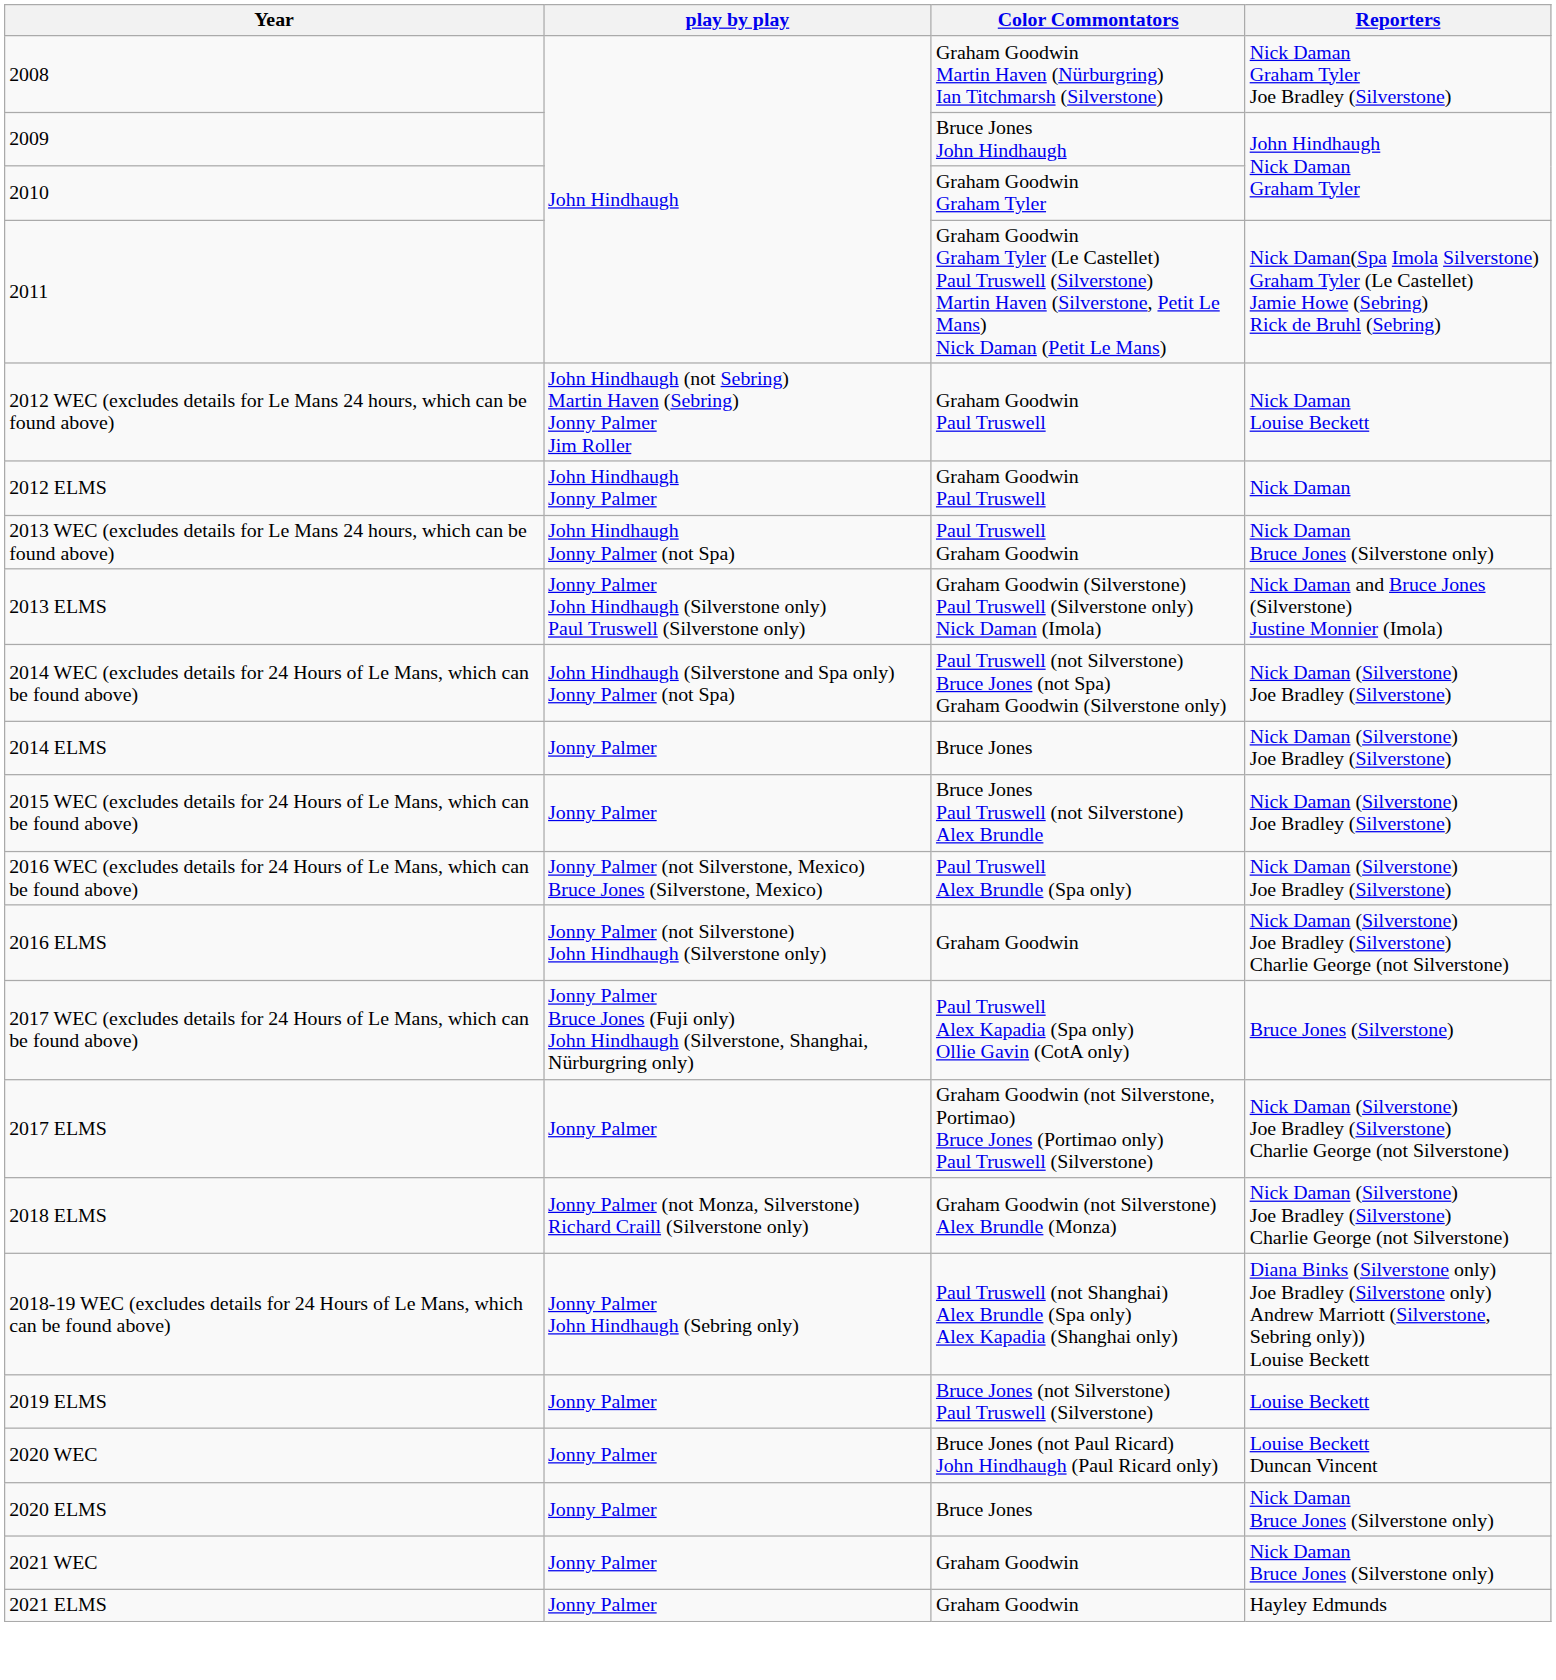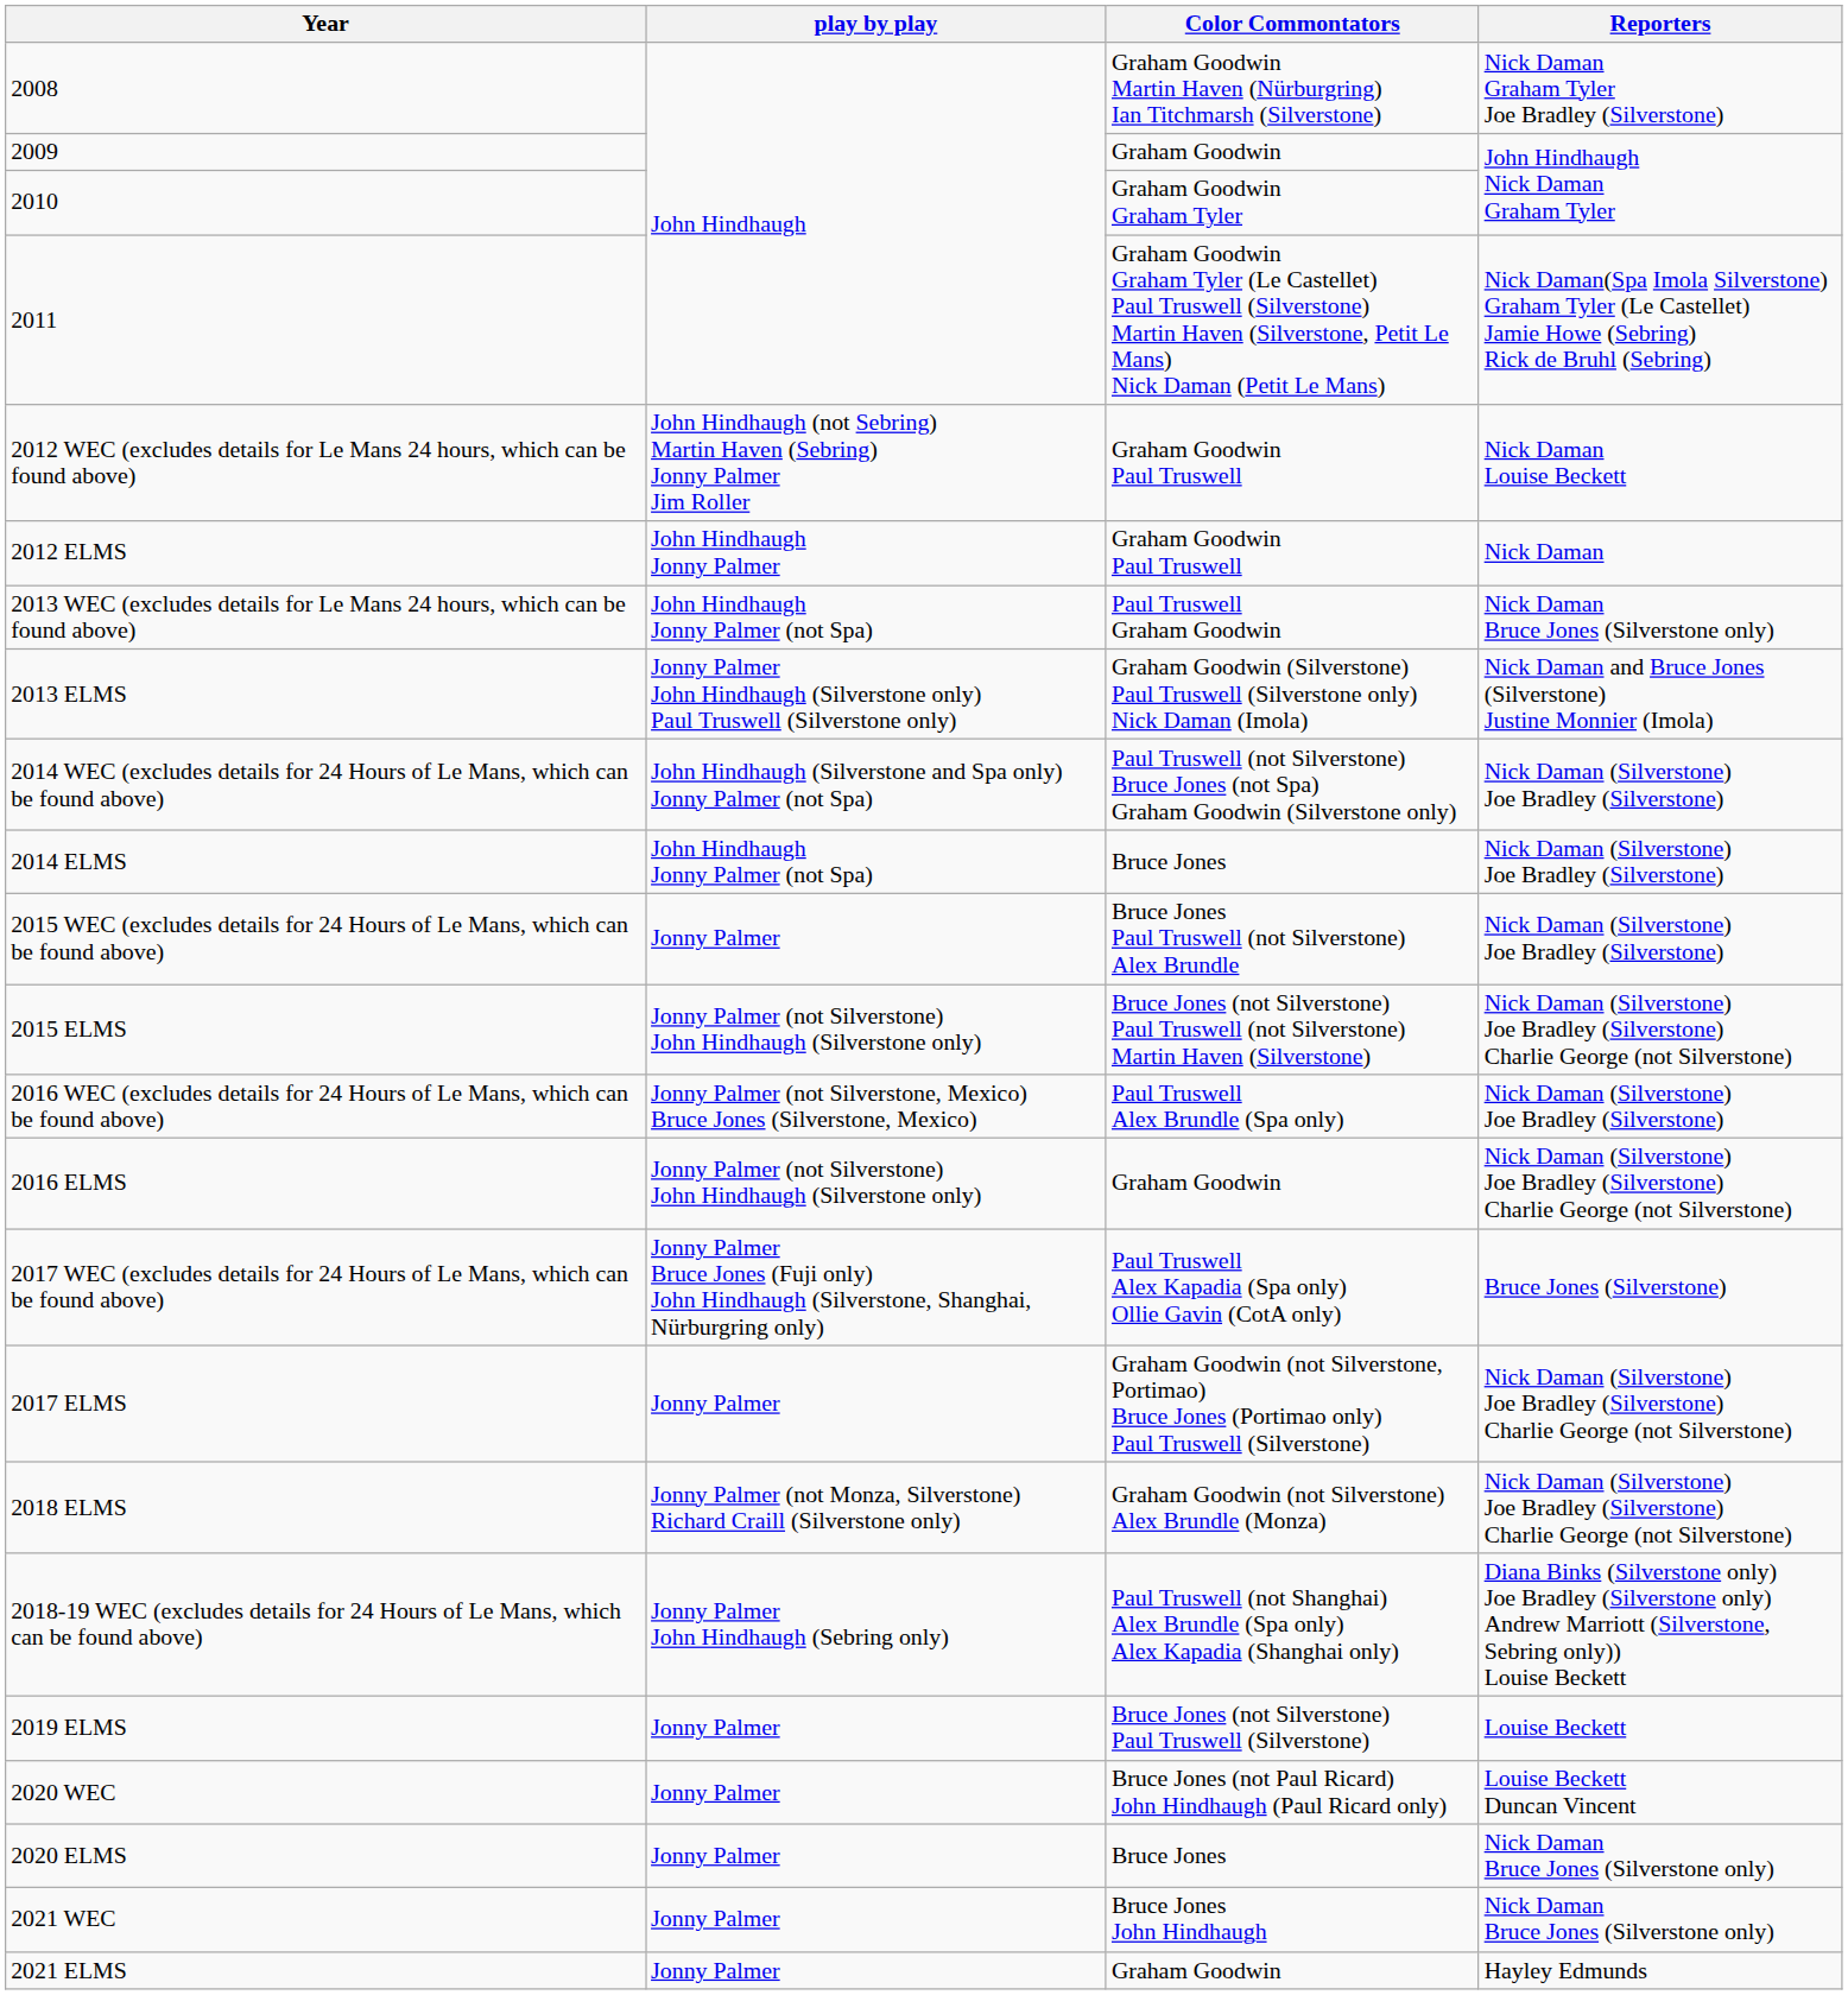 <table class="wikitable" border="1">
 <tr>
 <th>Year</th>
 <th><a href='#'>play by play</a></th>
 <th><a href='#'>Color Commontators</a></th>
 <th><a href='#'>Reporters</a></th>
 </tr>
 <tr>
 <td>2008</td>
 <td rowspan=4><a href='#'>John Hindhaugh</a></td>
 <td>Graham Goodwin<br><a href='#'>Martin Haven</a> (<a href='#'>Nürburgring</a>)<br><a href='#'>Ian Titchmarsh</a> (<a href='#'>Silverstone</a>)</td>
 <td><a href='#'>Nick Daman</a><br><a href='#'>Graham Tyler</a><br>Joe Bradley (<a href='#'>Silverstone</a>)</td>
 </tr>
 <tr>
 <td>2009</td>
-<td>Bruce Jones <br><a href='#'>John Hindhaugh</a></td>
+<td>Graham Goodwin</td>
 <td rowspan=2><a href='#'>John Hindhaugh</a><br><a href='#'>Nick Daman</a><br><a href='#'>Graham Tyler</a></td>
 </tr>
 <tr>
 <td>2010</td>
 <td>Graham Goodwin<br><a href='#'>Graham Tyler</a></td>
 </tr>
 <tr>
 <td>2011</td>
 <td>Graham Goodwin<br><a href='#'>Graham Tyler</a> (Le Castellet)<br><a href='#'>Paul Truswell</a> (<a href='#'>Silverstone</a>)<br><a href='#'>Martin Haven</a> (<a href='#'>Silverstone</a>, <a href='#'>Petit Le Mans</a>)<br><a href='#'>Nick Daman</a> (<a href='#'>Petit Le Mans</a>)</td>
 <td><a href='#'>Nick Daman</a>(<a href='#'>Spa</a> <a href='#'>Imola</a> <a href='#'>Silverstone</a>)<br><a href='#'>Graham Tyler</a> (Le Castellet)<br><a href='#'>Jamie Howe</a> (<a href='#'>Sebring</a>)<br><a href='#'>Rick de Bruhl</a> (<a href='#'>Sebring</a>)</td>
 </tr>
 <tr>
 <td>2012 WEC (excludes details for Le Mans 24 hours, which can be found above)</td>
 <td><a href='#'>John Hindhaugh</a> (not <a href='#'>Sebring</a>)<br><a href='#'>Martin Haven</a> (<a href='#'>Sebring</a>)<br><a href='#'>Jonny Palmer</a><br><a href='#'>Jim Roller</a></td>
 <td>Graham Goodwin<br><a href='#'>Paul Truswell</a><br></td>
 <td><a href='#'>Nick Daman</a><br><a href='#'>Louise Beckett</a></td>
 </tr>
 <tr>
 <td>2012 ELMS</td>
 <td><a href='#'>John Hindhaugh</a><br><a href='#'>Jonny Palmer</a></td>
 <td>Graham Goodwin<br><a href='#'>Paul Truswell</a></td>
 <td><a href='#'>Nick Daman</a></td>
 </tr>
 <tr>
 <td>2013 WEC (excludes details for Le Mans 24 hours, which can be found above)</td>
 <td><a href='#'>John Hindhaugh</a> <br><a href='#'>Jonny Palmer</a> (not Spa)</td>
 <td><a href='#'>Paul Truswell</a> <br>Graham Goodwin</td>
 <td><a href='#'>Nick Daman</a><br><a href='#'>Bruce Jones</a> (Silverstone only)</td>
 </tr>
 <tr>
 <td>2013 ELMS</td>
 <td><a href='#'>Jonny Palmer</a><br> <a href='#'>John Hindhaugh</a> (Silverstone only)<br><a href='#'>Paul Truswell</a> (Silverstone only)<br></td>
 <td>Graham Goodwin (Silverstone) <br><a href='#'>Paul Truswell</a> (Silverstone only)<br> <a href='#'>Nick Daman</a> (Imola)</td>
 <td><a href='#'>Nick Daman</a> and <a href='#'>Bruce Jones</a> (Silverstone)<br><a href='#'>Justine Monnier</a> (Imola)</td>
 </tr>
 <tr>
 <td>2014 WEC (excludes details for 24 Hours of Le Mans, which can be found above)</td>
 <td><a href='#'>John Hindhaugh</a> (Silverstone and Spa only)<br> <a href='#'>Jonny Palmer</a> (not Spa)</td>
 <td><a href='#'>Paul Truswell</a> (not Silverstone) <br> <a href='#'>Bruce Jones</a> (not Spa) <br>Graham Goodwin (Silverstone only)</td>
 <td><a href='#'>Nick Daman</a> (<a href='#'>Silverstone</a>)<br>Joe Bradley (<a href='#'>Silverstone</a>)</td>
 </tr>
 <tr>
 <td>2014 ELMS</td>
-<td><a href='#'>Jonny Palmer</a></td>
+<td><a href='#'>John Hindhaugh</a> <br><a href='#'>Jonny Palmer</a> (not Spa)</td>
 <td>Bruce Jones</td>
 <td><a href='#'>Nick Daman</a> (<a href='#'>Silverstone</a>)<br>Joe Bradley (<a href='#'>Silverstone</a>)</td>
 </tr>
 <tr>
 <td>2015 WEC (excludes details for 24 Hours of Le Mans, which can be found above)</td>
 <td><a href='#'>Jonny Palmer</a></td>
 <td>Bruce Jones <br><a href='#'>Paul Truswell</a> (not Silverstone) <br><a href='#'>Alex Brundle</a></td>
 <td><a href='#'>Nick Daman</a> (<a href='#'>Silverstone</a>)<br>Joe Bradley (<a href='#'>Silverstone</a>)</td>
+</tr>
+<tr>
+<td>2015 ELMS</td>
+<td><a href='#'>Jonny Palmer</a> (not Silverstone)<br><a href='#'>John Hindhaugh</a> (Silverstone only)</td>
+<td><a href='#'>Bruce Jones</a> (not Silverstone) <br><a href='#'>Paul Truswell</a> (not Silverstone) <br> <a href='#'>Martin Haven</a>  (<a href='#'>Silverstone</a>)</td>
+<td><a href='#'>Nick Daman</a> (<a href='#'>Silverstone</a>)<br>Joe Bradley (<a href='#'>Silverstone</a>)<br>Charlie George (not Silverstone)</td>
 </tr>
 <tr>
 <td>2016 WEC (excludes details for 24 Hours of Le Mans, which can be found above)</td>
 <td><a href='#'>Jonny Palmer</a> (not Silverstone, Mexico)<br><a href='#'>Bruce Jones</a> (Silverstone, Mexico)</td>
 <td><a href='#'>Paul Truswell</a><br><a href='#'>Alex Brundle</a> (Spa only)</td>
 <td><a href='#'>Nick Daman</a> (<a href='#'>Silverstone</a>)<br>Joe Bradley (<a href='#'>Silverstone</a>)</td>
 </tr>
 <tr>
 <td>2016 ELMS</td>
 <td><a href='#'>Jonny Palmer</a> (not Silverstone)<br><a href='#'>John Hindhaugh</a> (Silverstone only)</td>
 <td>Graham Goodwin</td>
 <td><a href='#'>Nick Daman</a> (<a href='#'>Silverstone</a>)<br>Joe Bradley (<a href='#'>Silverstone</a>)<br>Charlie George (not Silverstone)</td>
 </tr>
 <tr>
 <td>2017 WEC (excludes details for 24 Hours of Le Mans, which can be found above)</td>
 <td><a href='#'>Jonny Palmer</a> <br><a href='#'>Bruce Jones</a> (Fuji only)<br><a href='#'>John Hindhaugh</a> (Silverstone, Shanghai, Nürburgring only)</td>
 <td><a href='#'>Paul Truswell</a><br><a href='#'>Alex Kapadia</a> (Spa only)<br><a href='#'>Ollie Gavin</a> (CotA only)</td>
 <td><a href='#'>Bruce Jones</a> (<a href='#'>Silverstone</a>)</td>
 </tr>
 <tr>
 <td>2017 ELMS</td>
 <td><a href='#'>Jonny Palmer</a></td>
 <td>Graham Goodwin (not Silverstone, Portimao) <br> <a href='#'>Bruce Jones</a> (Portimao only) <br><a href='#'>Paul Truswell</a> (Silverstone)</td>
 <td><a href='#'>Nick Daman</a> (<a href='#'>Silverstone</a>)<br>Joe Bradley (<a href='#'>Silverstone</a>)<br>Charlie George (not Silverstone)</td>
 </tr>
 <tr>
 <td>2018 ELMS</td>
 <td><a href='#'>Jonny Palmer</a> (not Monza, Silverstone)<br><a href='#'>Richard Craill</a> (Silverstone only)</td>
 <td>Graham Goodwin (not Silverstone) <br><a href='#'>Alex Brundle</a> (Monza)</td>
 <td><a href='#'>Nick Daman</a> (<a href='#'>Silverstone</a>)<br>Joe Bradley (<a href='#'>Silverstone</a>)<br>Charlie George (not Silverstone)</td>
 </tr>
 <tr>
 <td>2018-19 WEC (excludes details for 24 Hours of Le Mans, which can be found above)</td>
 <td><a href='#'>Jonny Palmer</a> <br><a href='#'>John Hindhaugh</a> (Sebring only)</td>
 <td><a href='#'>Paul Truswell</a> (not Shanghai)<br><a href='#'>Alex Brundle</a> (Spa only)<br><a href='#'>Alex Kapadia</a> (Shanghai only)</td>
 <td><a href='#'>Diana Binks</a> (<a href='#'>Silverstone</a> only)<br>Joe Bradley (<a href='#'>Silverstone</a> only)<br>Andrew Marriott (<a href='#'>Silverstone</a>, Sebring only))<br>Louise Beckett</td>
 </tr>
 <tr>
 <td>2019 ELMS</td>
 <td><a href='#'>Jonny Palmer</a></td>
 <td><a href='#'>Bruce Jones</a> (not Silverstone) <br><a href='#'>Paul Truswell</a> (Silverstone)</td>
 <td><a href='#'>Louise Beckett</a></td>
 </tr>
 <tr>
 <td>2020 WEC</td>
 <td><a href='#'>Jonny Palmer</a></td>
 <td>Bruce Jones (not Paul Ricard)<br><a href='#'>John Hindhaugh</a> (Paul Ricard only)</td>
 <td><a href='#'>Louise Beckett</a> <br>Duncan Vincent</td>
 </tr>
 <tr>
 <td>2020 ELMS</td>
 <td><a href='#'>Jonny Palmer</a></td>
 <td>Bruce Jones</td>
 <td><a href='#'>Nick Daman</a><br><a href='#'>Bruce Jones</a> (Silverstone only)</td>
 </tr>
 <tr>
 <td>2021 WEC</td>
 <td><a href='#'>Jonny Palmer</a></td>
-<td>Graham Goodwin</td>
+<td>Bruce Jones <br><a href='#'>John Hindhaugh</a></td>
 <td><a href='#'>Nick Daman</a><br><a href='#'>Bruce Jones</a> (Silverstone only)</td>
 </tr>
 <tr>
 <td>2021 ELMS</td>
 <td><a href='#'>Jonny Palmer</a></td>
 <td>Graham Goodwin</td>
 <td>Hayley Edmunds</td>
 </tr>
 </table>
